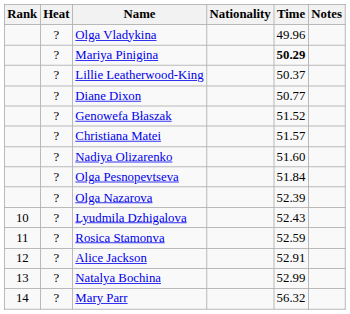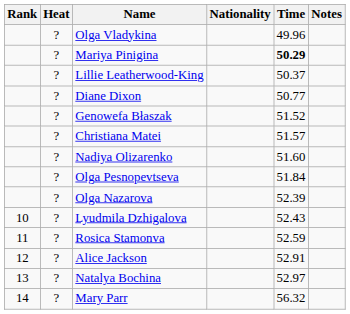 <table class="wikitable sortable" style="text-align:center">
 <tr>
 <th>Rank</th>
 <th>Heat</th>
 <th>Name</th>
 <th>Nationality</th>
 <th>Time</th>
 <th>Notes</th>
 </tr>
 <tr>
 <td></td>
 <td>?</td>
 <td align=left><a href='#'>Olga Vladykina</a></td>
 <td align=left></td>
 <td>49.96</td>
 <td></td>
 </tr>
 <tr>
 <td></td>
 <td>?</td>
 <td align=left><a href='#'>Mariya Pinigina</a></td>
 <td align=left></td>
 <td><strong>50.29</strong></td>
 <td></td>
 </tr>
 <tr>
 <td></td>
 <td>?</td>
 <td align=left><a href='#'>Lillie Leatherwood-King</a></td>
 <td align=left></td>
 <td>50.37</td>
 <td></td>
 </tr>
 <tr>
 <td></td>
 <td>?</td>
 <td align=left><a href='#'>Diane Dixon</a></td>
 <td align=left></td>
 <td>50.77</td>
 <td></td>
 </tr>
 <tr>
 <td></td>
 <td>?</td>
 <td align=left><a href='#'>Genowefa Błaszak</a></td>
 <td align=left></td>
 <td>51.52</td>
 <td></td>
 </tr>
 <tr>
 <td></td>
 <td>?</td>
 <td align=left><a href='#'>Christiana Matei</a></td>
 <td align=left></td>
 <td>51.57</td>
 <td></td>
 </tr>
 <tr>
 <td></td>
 <td>?</td>
 <td align=left><a href='#'>Nadiya Olizarenko</a></td>
 <td align=left></td>
 <td>51.60</td>
 <td></td>
 </tr>
 <tr>
 <td></td>
 <td>?</td>
 <td align=left><a href='#'>Olga Pesnopevtseva</a></td>
 <td align=left></td>
 <td>51.84</td>
 <td></td>
 </tr>
 <tr>
 <td></td>
 <td>?</td>
 <td align=left><a href='#'>Olga Nazarova</a></td>
 <td align=left></td>
 <td>52.39</td>
 <td></td>
 </tr>
 <tr>
 <td>10</td>
 <td>?</td>
 <td align=left><a href='#'>Lyudmila Dzhigalova</a></td>
 <td align=left></td>
 <td>52.43</td>
 <td></td>
 </tr>
 <tr>
 <td>11</td>
 <td>?</td>
 <td align=left><a href='#'>Rosica Stamonva</a></td>
 <td align=left></td>
 <td>52.59</td>
 <td></td>
 </tr>
 <tr>
 <td>12</td>
 <td>?</td>
 <td align=left><a href='#'>Alice Jackson</a></td>
 <td align=left></td>
 <td>52.91</td>
 <td></td>
 </tr>
 <tr>
 <td>13</td>
 <td>?</td>
 <td align=left><a href='#'>Natalya Bochina</a></td>
 <td align=left></td>
-<td>52.99</td>
+<td>52.97</td>
 <td></td>
 </tr>
 <tr>
 <td>14</td>
 <td>?</td>
 <td align=left><a href='#'>Mary Parr</a></td>
 <td align=left></td>
 <td>56.32</td>
 <td></td>
 </tr>
 </table>
